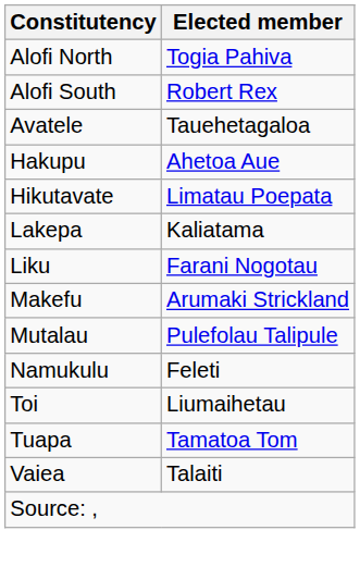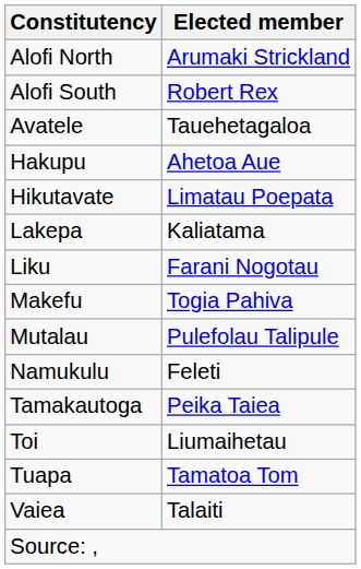 <table class=wikitable>
 <tr>
 <th>Constitutency</th>
 <th>Elected member</th>
 </tr>
 <tr>
 <td>Alofi North</td>
-<td><a href='#'>Togia Pahiva</a></td>
+<td><a href='#'>Arumaki Strickland</a></td>
 </tr>
 <tr>
 <td>Alofi South</td>
 <td><a href='#'>Robert Rex</a></td>
 </tr>
 <tr>
 <td>Avatele</td>
 <td>Tauehetagaloa</td>
 </tr>
 <tr>
 <td>Hakupu</td>
 <td><a href='#'>Ahetoa Aue</a></td>
 </tr>
 <tr>
 <td>Hikutavate</td>
 <td><a href='#'>Limatau Poepata</a></td>
 </tr>
 <tr>
 <td>Lakepa</td>
 <td>Kaliatama</td>
 </tr>
 <tr>
 <td>Liku</td>
 <td><a href='#'>Farani Nogotau</a></td>
 </tr>
 <tr>
 <td>Makefu</td>
-<td><a href='#'>Arumaki Strickland</a></td>
+<td><a href='#'>Togia Pahiva</a></td>
 </tr>
 <tr>
 <td>Mutalau</td>
 <td><a href='#'>Pulefolau Talipule</a></td>
 </tr>
 <tr>
 <td>Namukulu</td>
 <td>Feleti</td>
+</tr>
+<tr>
+<td>Tamakautoga</td>
+<td><a href='#'>Peika Taiea</a></td>
 </tr>
 <tr>
 <td>Toi</td>
 <td>Liumaihetau</td>
 </tr>
 <tr>
 <td>Tuapa</td>
 <td><a href='#'>Tamatoa Tom</a></td>
 </tr>
 <tr>
 <td>Vaiea</td>
 <td>Talaiti</td>
 </tr>
 <tr>
 <td colspan=2>Source: , </td>
 </tr>
 </table>
